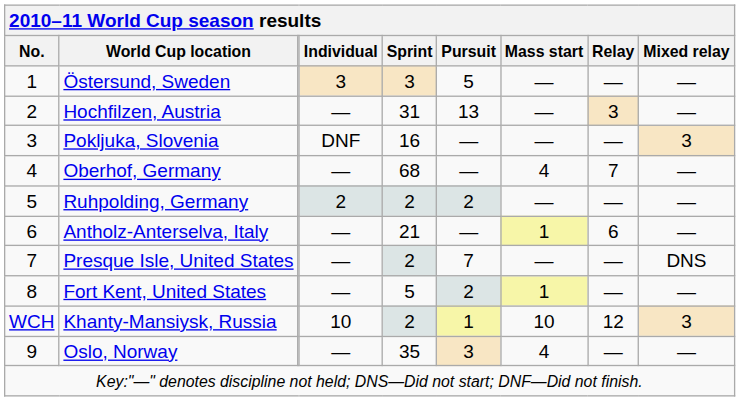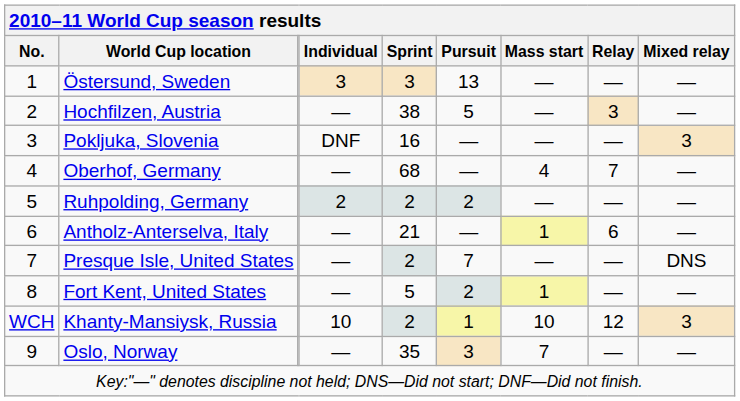 <table class="wikitable collapsible collapsed" style="font-size:90%; text-align:center; float:left; margin:1em 1em 1em 0;">
 <tr>
 <th colspan="9" style="white-space:nowrap; text-align:left;"><a href='#'>2010–11 World Cup season</a> results  </th>
 </tr>
 <tr>
 <th><small>No.</small></th>
 <th><small>World Cup location</small></th>
 <td rowspan="11" style="border-bottom-width:2x; padding:0;"></td>
 <th><small>Individual</small></th>
 <th><small>Sprint</small></th>
 <th><small>Pursuit</small></th>
 <th><small>Mass start</small></th>
 <th><small>Relay</small></th>
 <th><small>Mixed relay</small></th>
 </tr>
 <tr>
 <td>1</td>
 <td style="text-align:left;"><a href='#'>Östersund, Sweden</a></td>
 <td style="background:#f8e6c4;">3</td>
 <td style="background:#f8e6c4;">3</td>
-<td>5</td>
+<td>13</td>
 <td>—</td>
 <td>—</td>
 <td>—</td>
 </tr>
 <tr>
 <td>2</td>
 <td style="text-align:left;"><a href='#'>Hochfilzen, Austria</a></td>
 <td>—</td>
-<td>31</td>
-<td>13</td>
+<td>38</td>
+<td>5</td>
 <td>—</td>
 <td style="background:#f8e6c4;">3</td>
 <td>—</td>
 </tr>
 <tr>
 <td>3</td>
 <td style="text-align:left;"><a href='#'>Pokljuka, Slovenia</a></td>
 <td>DNF</td>
 <td>16</td>
 <td>—</td>
 <td>—</td>
 <td>—</td>
 <td style="background:#f8e6c4;">3</td>
 </tr>
 <tr>
 <td>4</td>
 <td style="text-align:left;"><a href='#'>Oberhof, Germany</a></td>
 <td>—</td>
 <td>68</td>
 <td>—</td>
 <td>4</td>
 <td>7</td>
 <td>—</td>
 </tr>
 <tr>
 <td>5</td>
 <td style="text-align:left;"><a href='#'>Ruhpolding, Germany</a></td>
 <td style="background:#dce5e5;">2</td>
 <td style="background:#dce5e5;">2</td>
 <td style="background:#dce5e5;">2</td>
 <td>—</td>
 <td>—</td>
 <td>—</td>
 </tr>
 <tr>
 <td>6</td>
 <td style="text-align:left;"><a href='#'>Antholz-Anterselva, Italy</a></td>
 <td>—</td>
 <td>21</td>
 <td>—</td>
 <td style="background:#f7f6a8;">1</td>
 <td>6</td>
 <td>—</td>
 </tr>
 <tr>
 <td>7</td>
 <td style="text-align:left;"><a href='#'>Presque Isle, United States</a></td>
 <td>—</td>
 <td style="background:#dce5e5;">2</td>
 <td>7</td>
 <td>—</td>
 <td>—</td>
 <td>DNS</td>
 </tr>
 <tr>
 <td>8</td>
 <td style="text-align:left;"><a href='#'>Fort Kent, United States</a></td>
 <td>—</td>
 <td>5</td>
 <td style="background:#dce5e5;">2</td>
 <td style="background:#f7f6a8;">1</td>
 <td>—</td>
 <td>—</td>
 </tr>
 <tr>
 <td><a href='#'>WCH</a></td>
 <td style="text-align:left;"><a href='#'>Khanty-Mansiysk, Russia</a></td>
 <td>10</td>
 <td style="background:#dce5e5;">2</td>
 <td style="background:#f7f6a8;">1</td>
 <td>10</td>
 <td>12</td>
 <td style="background:#f8e6c4;">3</td>
 </tr>
 <tr>
 <td>9</td>
 <td style="text-align:left;"><a href='#'>Oslo, Norway</a></td>
 <td>—</td>
 <td>35</td>
 <td style="background:#f8e6c4;">3</td>
-<td>4</td>
+<td>7</td>
 <td>—</td>
 <td>—</td>
 </tr>
 <tr>
 <td style="text-align:center;" colspan="9"><small><em>Key:"—" denotes discipline not held; DNS—Did not start; DNF—Did not finish.</em></small></td>
 </tr>
 </table>
